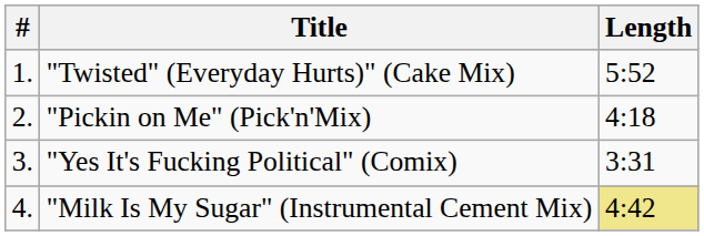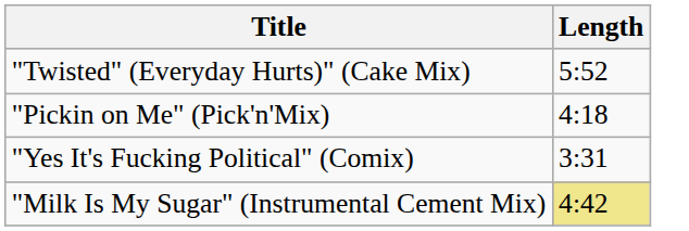 <table class="wikitable">
 <tr>
-<th>#</th>
 <th>Title</th>
 <th>Length</th>
 </tr>
 <tr>
-<td>1.</td>
 <td>"Twisted" (Everyday Hurts)" (Cake Mix)</td>
 <td>5:52</td>
 </tr>
 <tr>
-<td>2.</td>
 <td>"Pickin on Me" (Pick'n'Mix)</td>
 <td>4:18</td>
 </tr>
 <tr>
-<td>3.</td>
 <td>"Yes It's Fucking Political" (Comix)</td>
 <td>3:31</td>
 </tr>
 <tr>
-<td>4.</td>
 <td>"Milk Is My Sugar" (Instrumental Cement Mix)</td>
 <td style="background: khaki;">4:42</td>
 </tr>
 </table>
